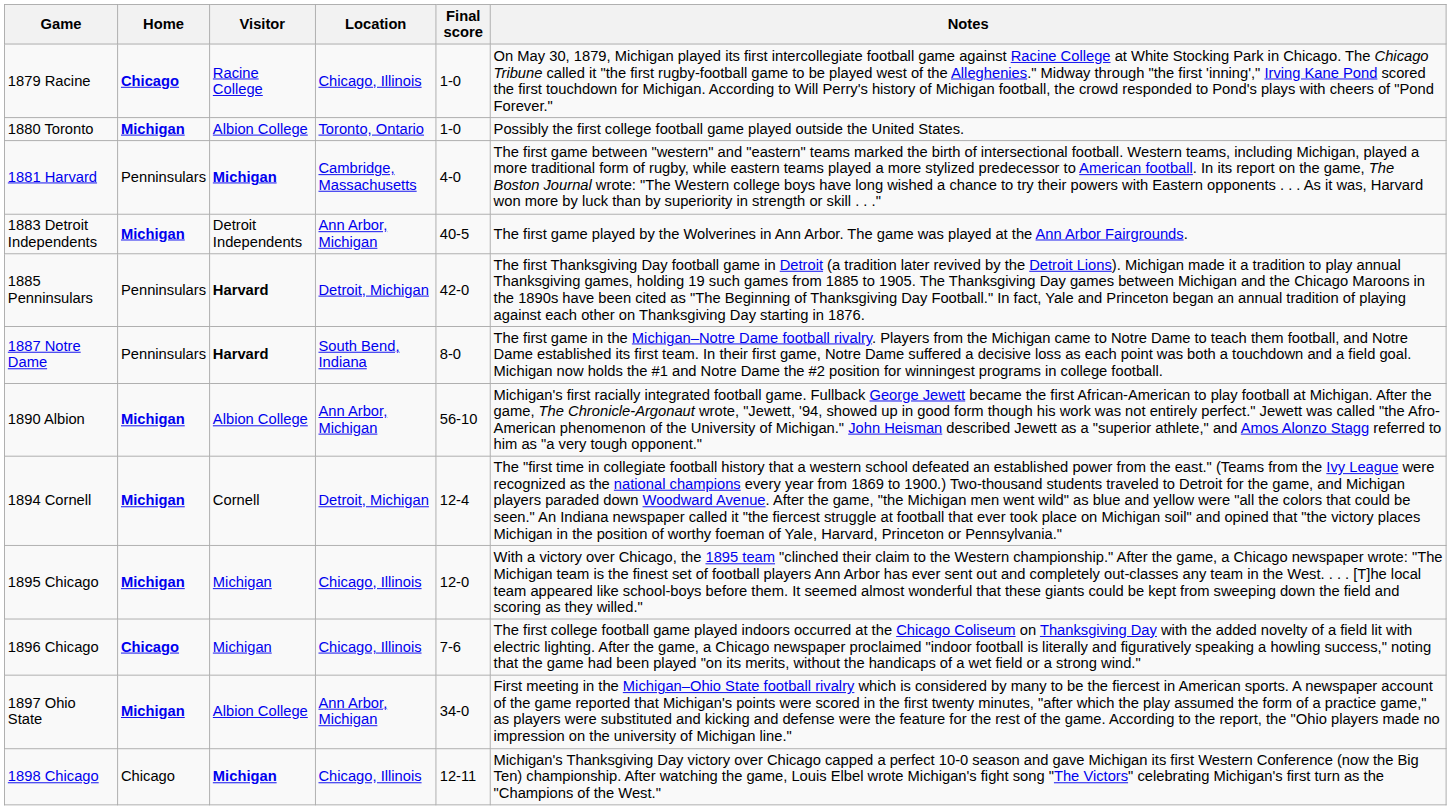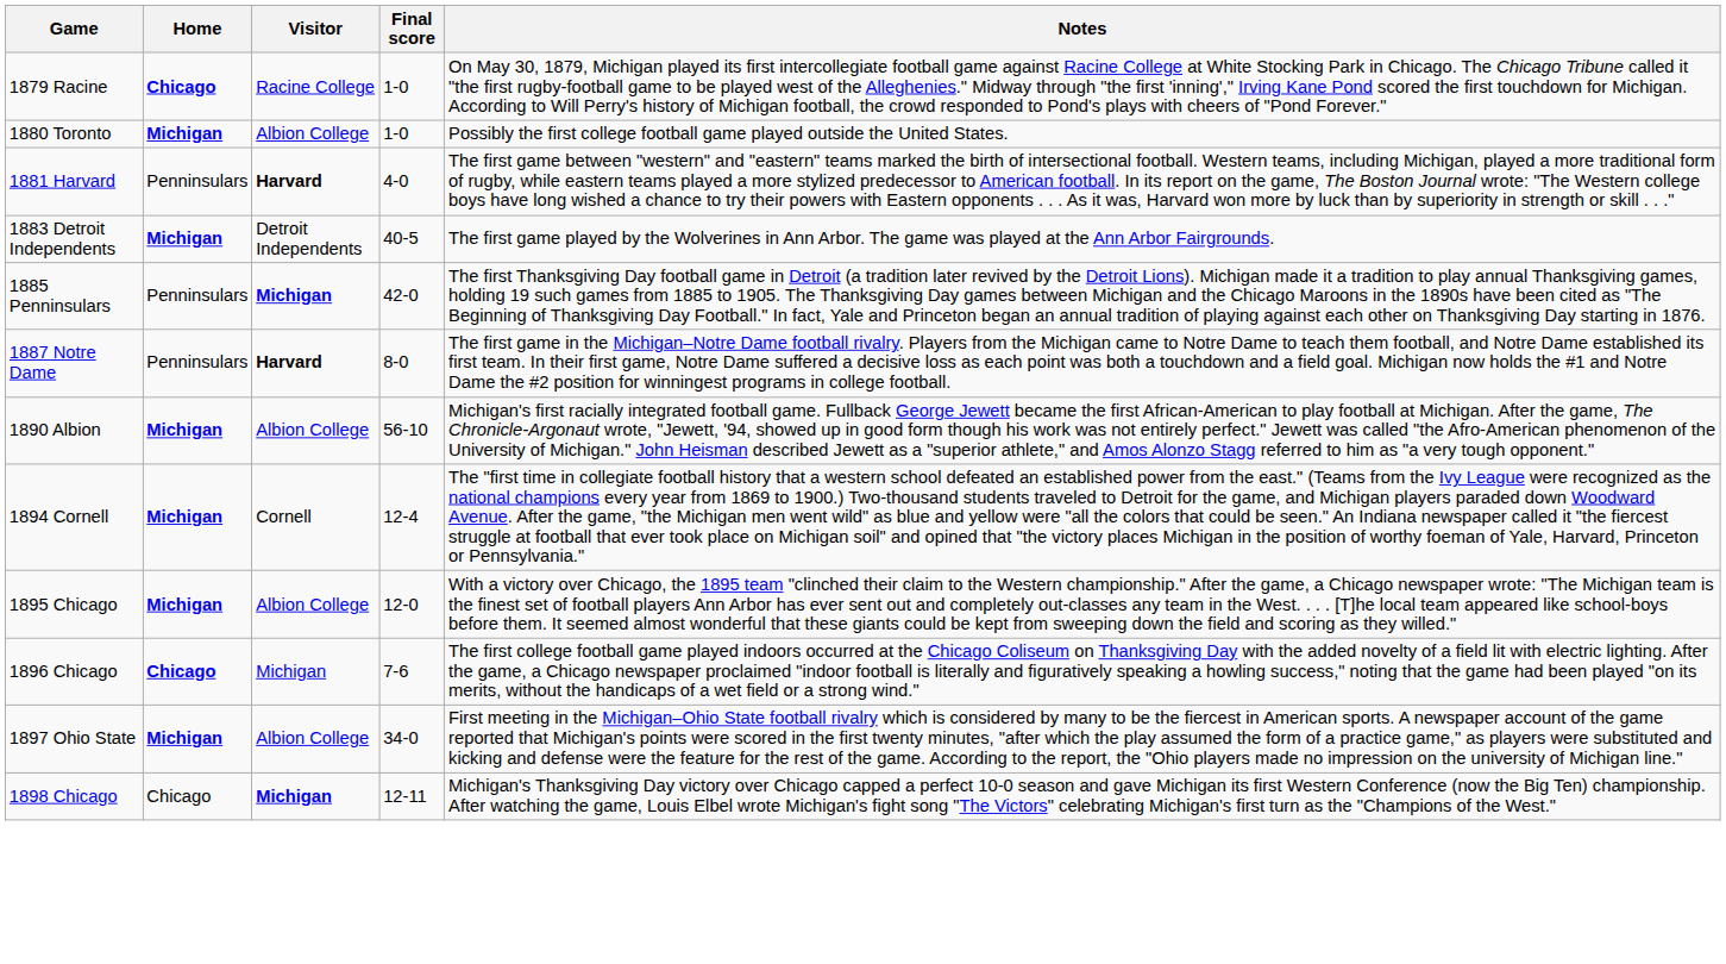 <table class="wikitable">
 <tr>
 <th>Game</th>
 <th>Home</th>
 <th>Visitor</th>
-<th>Location</th>
 <th>Final score</th>
 <th>Notes</th>
 </tr>
 <tr>
 <td>1879 Racine</td>
 <td><strong><a href='#'>Chicago</a></strong></td>
 <td><a href='#'>Racine College</a></td>
-<td><a href='#'>Chicago, Illinois</a></td>
 <td>1-0</td>
 <td>On May 30, 1879, Michigan played its first intercollegiate football game against <a href='#'>Racine College</a> at White Stocking Park in Chicago. The <em>Chicago Tribune</em> called it "the first rugby-football game to be played west of the <a href='#'>Alleghenies</a>." Midway through "the first 'inning'," <a href='#'>Irving Kane Pond</a> scored the first touchdown for Michigan. According to Will Perry's history of Michigan football, the crowd responded to Pond's plays with cheers of "Pond Forever."</td>
 </tr>
 <tr>
 <td>1880 Toronto</td>
 <td><strong><a href='#'>Michigan</a></strong></td>
 <td><a href='#'>Albion College</a></td>
-<td><a href='#'>Toronto, Ontario</a></td>
 <td>1-0</td>
 <td>Possibly the first college football game played outside the United States.</td>
 </tr>
 <tr>
 <td><a href='#'>1881 Harvard</a></td>
 <td>Penninsulars</td>
-<td><strong><a href='#'>Michigan</a></strong></td>
-<td><a href='#'>Cambridge, Massachusetts</a></td>
+<td><strong>Harvard</strong></td>
 <td>4-0</td>
 <td>The first game between "western" and "eastern" teams marked the birth of intersectional football. Western teams, including Michigan, played a more traditional form of rugby, while eastern teams played a more stylized predecessor to <a href='#'>American football</a>. In its report on the game, <em>The Boston Journal</em> wrote: "The Western college boys have long wished a chance to try their powers with Eastern opponents . . . As it was, Harvard won more by luck than by superiority in strength or skill . . ."</td>
 </tr>
 <tr>
 <td>1883 Detroit Independents</td>
 <td><strong><a href='#'>Michigan</a></strong></td>
 <td>Detroit Independents</td>
-<td><a href='#'>Ann Arbor, Michigan</a></td>
 <td>40-5</td>
 <td>The first game played by the Wolverines in Ann Arbor. The game was played at the <a href='#'>Ann Arbor Fairgrounds</a>.</td>
 </tr>
 <tr>
 <td>1885 Penninsulars</td>
 <td>Penninsulars</td>
-<td><strong>Harvard</strong></td>
-<td><a href='#'>Detroit, Michigan</a></td>
+<td><strong><a href='#'>Michigan</a></strong></td>
 <td>42-0</td>
 <td>The first Thanksgiving Day football game in <a href='#'>Detroit</a> (a tradition later revived by the <a href='#'>Detroit Lions</a>). Michigan made it a tradition to play annual Thanksgiving games, holding 19 such games from 1885 to 1905. The Thanksgiving Day games between Michigan and the Chicago Maroons in the 1890s have been cited as "The Beginning of Thanksgiving Day Football." In fact, Yale and Princeton began an annual tradition of playing against each other on Thanksgiving Day starting in 1876.</td>
 </tr>
 <tr>
 <td><a href='#'>1887 Notre Dame</a></td>
 <td>Penninsulars</td>
 <td><strong>Harvard</strong></td>
-<td><a href='#'>South Bend, Indiana</a></td>
 <td>8-0</td>
 <td>The first game in the <a href='#'>Michigan–Notre Dame football rivalry</a>. Players from the Michigan came to Notre Dame to teach them football, and Notre Dame established its first team. In their first game, Notre Dame suffered a decisive loss as each point was both a touchdown and a field goal. Michigan now holds the #1 and Notre Dame the #2 position for winningest programs in college football. </td>
 </tr>
 <tr>
 <td>1890 Albion</td>
 <td><strong><a href='#'>Michigan</a></strong></td>
 <td><a href='#'>Albion College</a></td>
-<td><a href='#'>Ann Arbor, Michigan</a></td>
 <td>56-10</td>
 <td>Michigan's first racially integrated football game. Fullback <a href='#'>George Jewett</a> became the first African-American to play football at Michigan. After the game, <em>The Chronicle-Argonaut</em> wrote, "Jewett, '94, showed up in good form though his work was not entirely perfect." Jewett was called "the Afro-American phenomenon of the University of Michigan." <a href='#'>John Heisman</a> described Jewett as a "superior athlete," and <a href='#'>Amos Alonzo Stagg</a> referred to him as "a very tough opponent."</td>
 </tr>
 <tr>
 <td>1894 Cornell</td>
 <td><strong><a href='#'>Michigan</a></strong></td>
 <td>Cornell</td>
-<td><a href='#'>Detroit, Michigan</a></td>
 <td>12-4</td>
 <td>The "first time in collegiate football history that a western school defeated an established power from the east." (Teams from the <a href='#'>Ivy League</a> were recognized as the <a href='#'>national champions</a> every year from 1869 to 1900.) Two-thousand students traveled to Detroit for the game, and Michigan players paraded down <a href='#'>Woodward Avenue</a>. After the game, "the Michigan men went wild" as blue and yellow were "all the colors that could be seen." An Indiana newspaper called it "the fiercest struggle at football that ever took place on Michigan soil" and opined that "the victory places Michigan in the position of worthy foeman of Yale, Harvard, Princeton or Pennsylvania."</td>
 </tr>
 <tr>
 <td>1895 Chicago</td>
 <td><strong><a href='#'>Michigan</a></strong></td>
-<td><a href='#'>Michigan</a></td>
-<td><a href='#'>Chicago, Illinois</a></td>
+<td><a href='#'>Albion College</a></td>
 <td>12-0</td>
 <td>With a victory over Chicago, the <a href='#'>1895 team</a> "clinched their claim to the Western championship." After the game, a Chicago newspaper wrote: "The Michigan team is the finest set of football players Ann Arbor has ever sent out and completely out-classes any team in the West. . . . [T]he local team appeared like school-boys before them. It seemed almost wonderful that these giants could be kept from sweeping down the field and scoring as they willed."</td>
 </tr>
 <tr>
 <td>1896 Chicago</td>
 <td><strong><a href='#'>Chicago</a></strong></td>
 <td><a href='#'>Michigan</a></td>
-<td><a href='#'>Chicago, Illinois</a></td>
 <td>7-6</td>
 <td>The first college football game played indoors occurred at the <a href='#'>Chicago Coliseum</a> on <a href='#'>Thanksgiving Day</a> with the added novelty of a field lit with electric lighting. After the game, a Chicago newspaper proclaimed "indoor football is literally and figuratively speaking a howling success," noting that the game had been played "on its merits, without the handicaps of a wet field or a strong wind."</td>
 </tr>
 <tr>
 <td>1897 Ohio State</td>
 <td><strong><a href='#'>Michigan</a></strong></td>
 <td><a href='#'>Albion College</a></td>
-<td><a href='#'>Ann Arbor, Michigan</a></td>
 <td>34-0</td>
 <td>First meeting in the <a href='#'>Michigan–Ohio State football rivalry</a> which is considered by many to be the fiercest in American sports. A newspaper account of the game reported that Michigan's points were scored in the first twenty minutes, "after which the play assumed the form of a practice game," as players were substituted and kicking and defense were the feature for the rest of the game. According to the report, the "Ohio players made no impression on the university of Michigan line."</td>
 </tr>
 <tr>
 <td><a href='#'>1898 Chicago</a></td>
 <td>Chicago</td>
 <td><strong><a href='#'>Michigan</a></strong></td>
-<td><a href='#'>Chicago, Illinois</a></td>
 <td>12-11</td>
 <td>Michigan's Thanksgiving Day victory over Chicago capped a perfect 10-0 season and gave Michigan its first Western Conference (now the Big Ten) championship. After watching the game, Louis Elbel wrote Michigan's fight song "<a href='#'>The Victors</a>" celebrating Michigan's first turn as the "Champions of the West."</td>
 </tr>
 </table>
